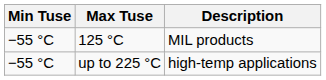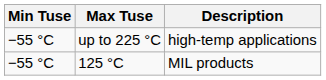 <table class="wikitable">
 <tr>
 <th>Min Tuse</th>
 <th>Max Tuse</th>
 <th>Description</th>
 </tr>
 <tr>
 <td>−55 °C</td>
+<td>up to 225 °C</td>
+<td>high-temp applications</td>
+</tr>
+<tr>
+<td>−55 °C</td>
 <td>125 °C</td>
 <td>MIL products</td>
 </tr>
-<tr>
-<td>−55 °C</td>
-<td>up to 225 °C</td>
-<td>high-temp applications</td>
-</tr>
 </table>
